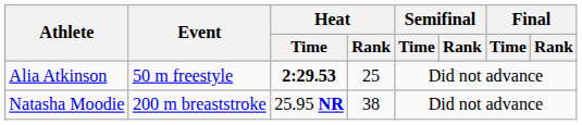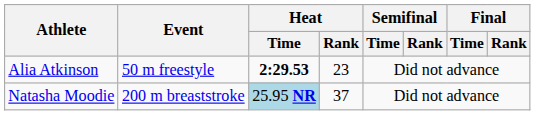 <table class=wikitable style="font-size:90%">
 <tr>
 <th rowspan="2">Athlete</th>
 <th rowspan="2">Event</th>
 <th colspan="2">Heat</th>
 <th colspan="2">Semifinal</th>
 <th colspan="2">Final</th>
 </tr>
 <tr style="font-size:95%">
 <th>Time</th>
 <th>Rank</th>
 <th>Time</th>
 <th>Rank</th>
 <th>Time</th>
 <th>Rank</th>
 </tr>
 <tr align=center>
 <td align=left><a href='#'>Alia Atkinson</a></td>
 <td align=left><a href='#'>50 m freestyle</a></td>
 <td><strong>2:29.53</strong></td>
-<td>25</td>
+<td>23</td>
 <td colspan=4>Did not advance</td>
 </tr>
 <tr align=center>
 <td align=left><a href='#'>Natasha Moodie</a></td>
 <td align=left><a href='#'>200 m breaststroke</a></td>
-<td>25.95 <strong><a href='#'>NR</a></strong></td>
-<td>38</td>
+<td style="background: lightblue;">25.95 <strong><a href='#'>NR</a></strong></td>
+<td>37</td>
 <td colspan=4>Did not advance</td>
 </tr>
 </table>
